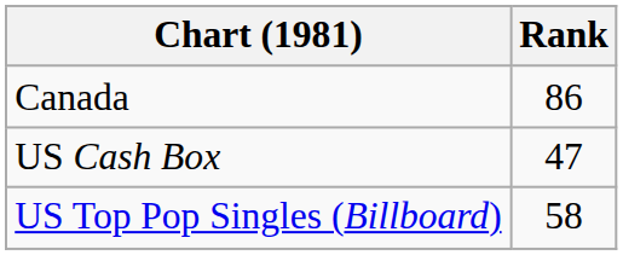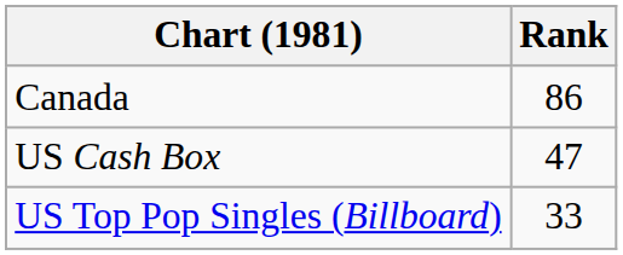 <table class="wikitable">
 <tr>
 <th align="left">Chart (1981)</th>
 <th style="text-align:center;">Rank</th>
 </tr>
 <tr>
 <td>Canada </td>
 <td style="text-align:center;">86</td>
 </tr>
 <tr>
 <td>US <em>Cash Box</em> </td>
 <td style="text-align:center;">47</td>
 </tr>
 <tr>
 <td><a href='#'>US Top Pop Singles (<em>Billboard</em>)</a></td>
-<td align="center">58</td>
+<td align="center">33</td>
 </tr>
 </table>
